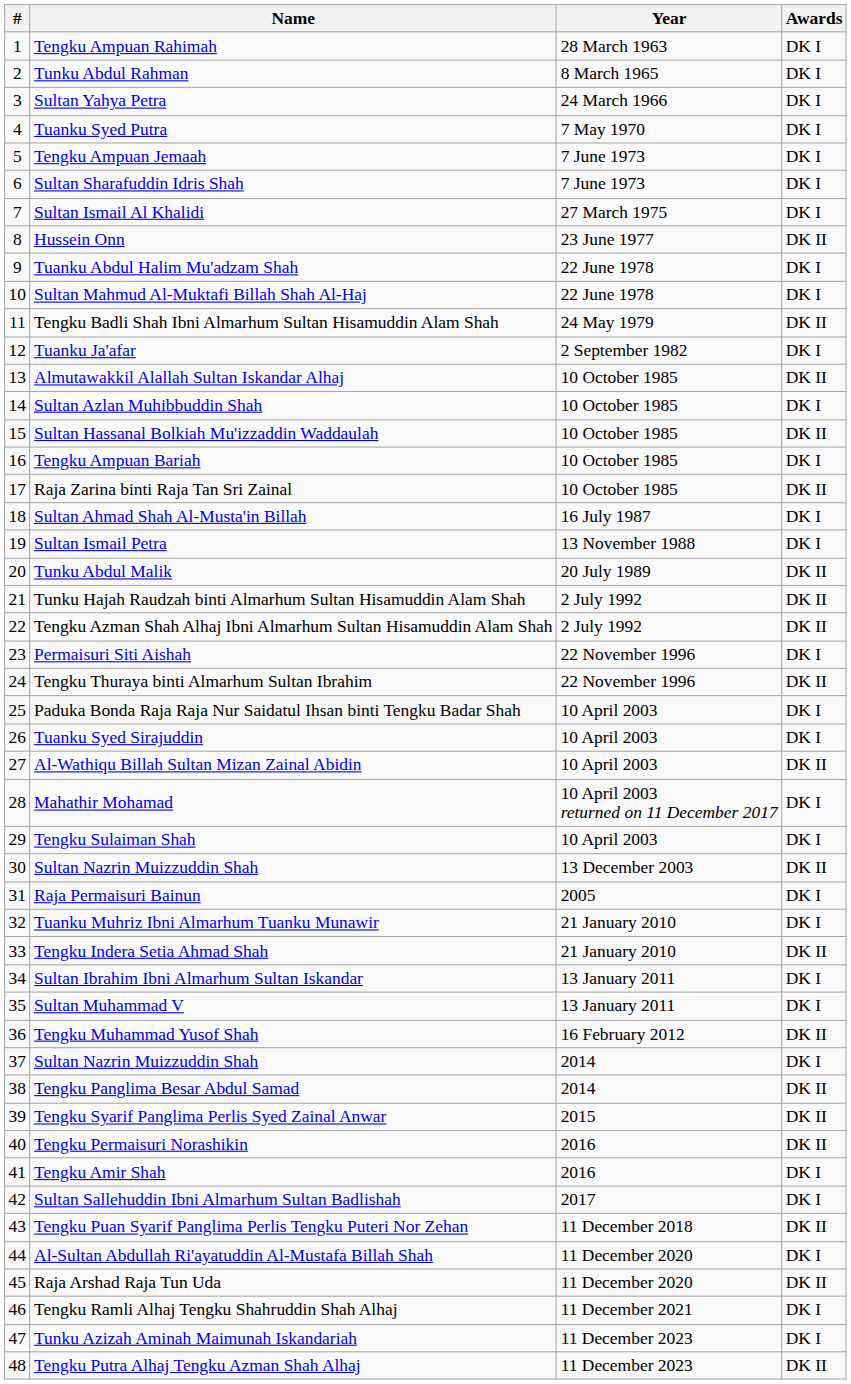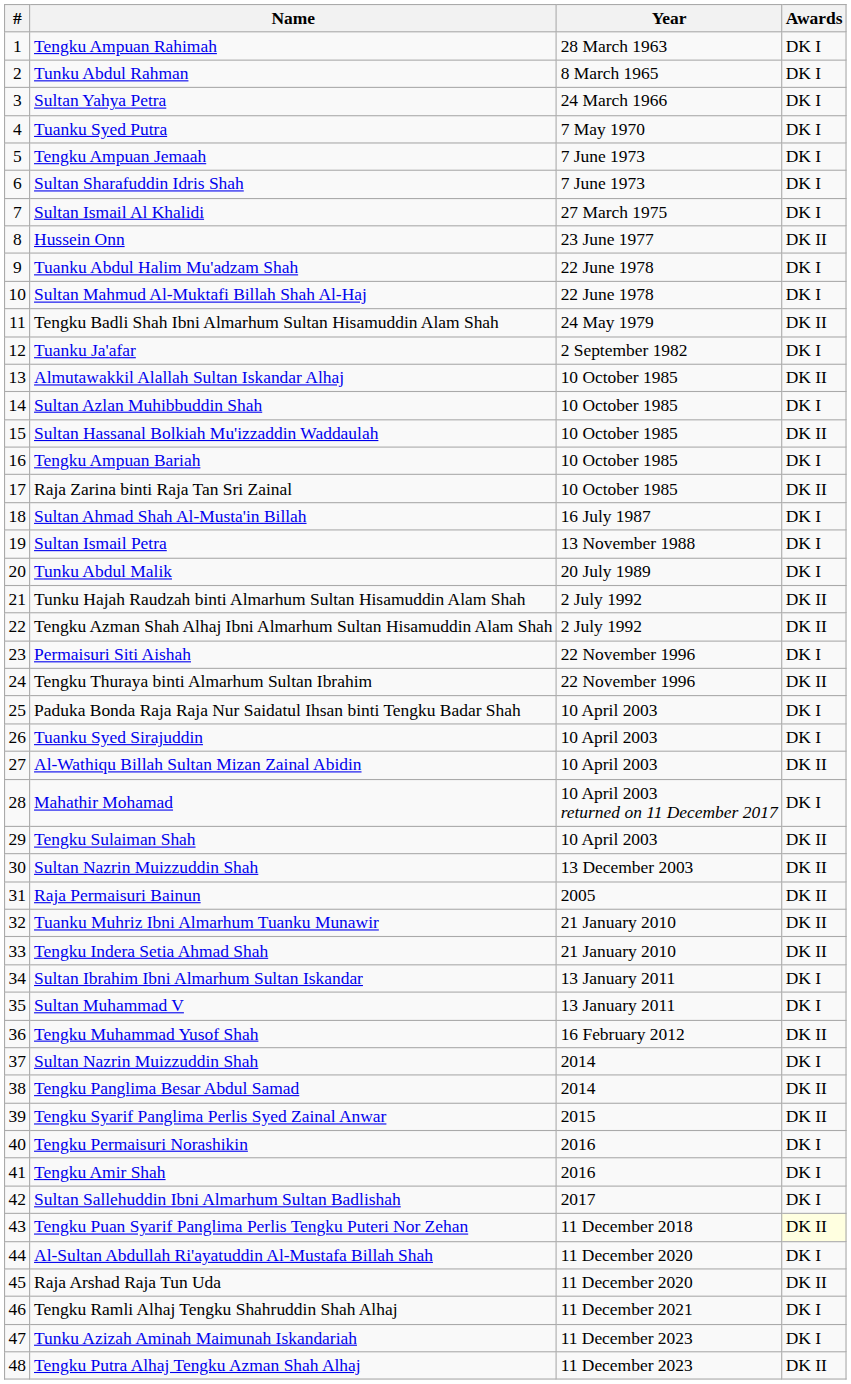 <table class="wikitable sortable">
 <tr>
 <th>#</th>
 <th>Name</th>
 <th>Year</th>
 <th>Awards</th>
 </tr>
 <tr>
 <td align=center>1</td>
 <td><a href='#'>Tengku Ampuan Rahimah</a></td>
 <td>28 March 1963</td>
 <td>DK I</td>
 </tr>
 <tr>
 <td align=center>2</td>
 <td><a href='#'>Tunku Abdul Rahman</a></td>
 <td>8 March 1965</td>
 <td>DK I</td>
 </tr>
 <tr>
 <td align=center>3</td>
 <td><a href='#'>Sultan Yahya Petra</a></td>
 <td>24 March 1966</td>
 <td>DK I</td>
 </tr>
 <tr>
 <td align=center>4</td>
 <td><a href='#'>Tuanku Syed Putra</a></td>
 <td>7 May 1970</td>
 <td>DK I</td>
 </tr>
 <tr>
 <td align=center>5</td>
 <td><a href='#'>Tengku Ampuan Jemaah</a></td>
 <td>7 June 1973</td>
 <td>DK I</td>
 </tr>
 <tr>
 <td align=center>6</td>
 <td><a href='#'>Sultan Sharafuddin Idris Shah</a></td>
 <td>7 June 1973</td>
 <td>DK I</td>
 </tr>
 <tr>
 <td align=center>7</td>
 <td><a href='#'>Sultan Ismail Al Khalidi</a></td>
 <td>27 March 1975</td>
 <td>DK I</td>
 </tr>
 <tr>
 <td align=center>8</td>
 <td><a href='#'>Hussein Onn</a></td>
 <td>23 June 1977</td>
 <td>DK II</td>
 </tr>
 <tr>
 <td align=center>9</td>
 <td><a href='#'>Tuanku Abdul Halim Mu'adzam Shah</a></td>
 <td>22 June 1978</td>
 <td>DK I</td>
 </tr>
 <tr>
 <td align=center>10</td>
 <td><a href='#'>Sultan Mahmud Al-Muktafi Billah Shah Al-Haj</a></td>
 <td>22 June 1978</td>
 <td>DK I</td>
 </tr>
 <tr>
 <td align=center>11</td>
 <td>Tengku Badli Shah Ibni Almarhum Sultan Hisamuddin Alam Shah</td>
 <td>24 May 1979</td>
 <td>DK II</td>
 </tr>
 <tr>
 <td align=center>12</td>
 <td><a href='#'>Tuanku Ja'afar</a></td>
 <td>2 September 1982</td>
 <td>DK I</td>
 </tr>
 <tr>
 <td align=center>13</td>
 <td><a href='#'>Almutawakkil Alallah Sultan Iskandar Alhaj</a></td>
 <td>10 October 1985</td>
 <td>DK II</td>
 </tr>
 <tr>
 <td align=center>14</td>
 <td><a href='#'>Sultan Azlan Muhibbuddin Shah</a></td>
 <td>10 October 1985</td>
 <td>DK I</td>
 </tr>
 <tr>
 <td align=center>15</td>
 <td><a href='#'>Sultan Hassanal Bolkiah Mu'izzaddin Waddaulah</a></td>
 <td>10 October 1985</td>
 <td>DK II</td>
 </tr>
 <tr>
 <td align=center>16</td>
 <td><a href='#'>Tengku Ampuan Bariah</a></td>
 <td>10 October 1985</td>
 <td>DK I</td>
 </tr>
 <tr>
 <td align=center>17</td>
 <td>Raja Zarina binti Raja Tan Sri Zainal</td>
 <td>10 October 1985</td>
 <td>DK II</td>
 </tr>
 <tr>
 <td align=center>18</td>
 <td><a href='#'>Sultan Ahmad Shah Al-Musta'in Billah</a></td>
 <td>16 July 1987</td>
 <td>DK I</td>
 </tr>
 <tr>
 <td align=center>19</td>
 <td><a href='#'>Sultan Ismail Petra</a></td>
 <td>13 November 1988</td>
 <td>DK I</td>
 </tr>
 <tr>
 <td align=center>20</td>
 <td><a href='#'>Tunku Abdul Malik</a></td>
 <td>20 July 1989</td>
-<td>DK II</td>
+<td>DK I</td>
 </tr>
 <tr>
 <td align=center>21</td>
 <td>Tunku Hajah Raudzah binti Almarhum Sultan Hisamuddin Alam Shah</td>
 <td>2 July 1992</td>
 <td>DK II</td>
 </tr>
 <tr>
 <td align=center>22</td>
 <td>Tengku Azman Shah Alhaj Ibni Almarhum Sultan Hisamuddin Alam Shah</td>
 <td>2 July 1992</td>
 <td>DK II</td>
 </tr>
 <tr>
 <td align=center>23</td>
 <td><a href='#'>Permaisuri Siti Aishah</a></td>
 <td>22 November 1996</td>
 <td>DK I</td>
 </tr>
 <tr>
 <td align=center>24</td>
 <td>Tengku Thuraya binti Almarhum Sultan Ibrahim</td>
 <td>22 November 1996</td>
 <td>DK II</td>
 </tr>
 <tr>
 <td align=center>25</td>
 <td>Paduka Bonda Raja Raja Nur Saidatul Ihsan binti Tengku Badar Shah</td>
 <td>10 April 2003</td>
 <td>DK I</td>
 </tr>
 <tr>
 <td align=center>26</td>
 <td><a href='#'>Tuanku Syed Sirajuddin</a></td>
 <td>10 April 2003</td>
 <td>DK I</td>
 </tr>
 <tr>
 <td align=center>27</td>
 <td><a href='#'>Al-Wathiqu Billah Sultan Mizan Zainal Abidin</a></td>
 <td>10 April 2003</td>
 <td>DK II</td>
 </tr>
 <tr>
 <td align=center>28</td>
 <td><a href='#'>Mahathir Mohamad</a></td>
 <td>10 April 2003 <br> <em>returned on 11 December 2017</em></td>
 <td>DK I</td>
 </tr>
 <tr>
 <td align=center>29</td>
 <td><a href='#'>Tengku Sulaiman Shah</a></td>
 <td>10 April 2003</td>
-<td>DK I</td>
+<td>DK II</td>
 </tr>
 <tr>
 <td align=center>30</td>
 <td><a href='#'>Sultan Nazrin Muizzuddin Shah</a></td>
 <td>13 December 2003</td>
 <td>DK II</td>
 </tr>
 <tr>
 <td align=center>31</td>
 <td><a href='#'>Raja Permaisuri Bainun</a></td>
 <td>2005</td>
-<td>DK I</td>
+<td>DK II</td>
 </tr>
 <tr>
 <td align=center>32</td>
 <td><a href='#'>Tuanku Muhriz Ibni Almarhum Tuanku Munawir</a></td>
 <td>21 January 2010</td>
-<td>DK I</td>
+<td>DK II</td>
 </tr>
 <tr>
 <td align=center>33</td>
 <td><a href='#'>Tengku Indera Setia Ahmad Shah</a></td>
 <td>21 January 2010</td>
 <td>DK II</td>
 </tr>
 <tr>
 <td align=center>34</td>
 <td><a href='#'>Sultan Ibrahim Ibni Almarhum Sultan Iskandar</a></td>
 <td>13 January 2011</td>
 <td>DK I</td>
 </tr>
 <tr>
 <td align=center>35</td>
 <td><a href='#'>Sultan Muhammad V</a></td>
 <td>13 January 2011</td>
 <td>DK I</td>
 </tr>
 <tr>
 <td align=center>36</td>
 <td><a href='#'>Tengku Muhammad Yusof Shah</a></td>
 <td>16 February 2012</td>
 <td>DK II</td>
 </tr>
 <tr>
 <td align=center>37</td>
 <td><a href='#'>Sultan Nazrin Muizzuddin Shah</a></td>
 <td>2014</td>
 <td>DK I</td>
 </tr>
 <tr>
 <td align=center>38</td>
 <td><a href='#'>Tengku Panglima Besar Abdul Samad</a></td>
 <td>2014</td>
 <td>DK II</td>
 </tr>
 <tr>
 <td align=center>39</td>
 <td><a href='#'>Tengku Syarif Panglima Perlis Syed Zainal Anwar</a></td>
 <td>2015</td>
 <td>DK II</td>
 </tr>
 <tr>
 <td align=center>40</td>
 <td><a href='#'>Tengku Permaisuri Norashikin</a></td>
 <td>2016</td>
-<td>DK II</td>
+<td>DK I</td>
 </tr>
 <tr>
 <td align=center>41</td>
 <td><a href='#'>Tengku Amir Shah</a></td>
 <td>2016</td>
 <td>DK I</td>
 </tr>
 <tr>
 <td align=center>42</td>
 <td><a href='#'>Sultan Sallehuddin Ibni Almarhum Sultan Badlishah</a></td>
 <td>2017</td>
 <td>DK I</td>
 </tr>
 <tr>
 <td align=center>43</td>
 <td><a href='#'>Tengku Puan Syarif Panglima Perlis Tengku Puteri Nor Zehan</a></td>
 <td>11 December 2018</td>
-<td>DK II</td>
+<td style="background: lightyellow;">DK II</td>
 </tr>
 <tr>
 <td align=center>44</td>
 <td><a href='#'>Al-Sultan Abdullah Ri'ayatuddin Al-Mustafa Billah Shah</a></td>
 <td>11 December 2020</td>
 <td>DK I</td>
 </tr>
 <tr>
 <td align=center>45</td>
 <td>Raja Arshad Raja Tun Uda</td>
 <td>11 December 2020</td>
 <td>DK II</td>
 </tr>
 <tr>
 <td align=center>46</td>
 <td>Tengku Ramli Alhaj Tengku Shahruddin Shah Alhaj</td>
 <td>11 December 2021</td>
 <td>DK I</td>
 </tr>
 <tr>
 <td align=center>47</td>
 <td><a href='#'>Tunku Azizah Aminah Maimunah Iskandariah</a></td>
 <td>11 December 2023</td>
 <td>DK I</td>
 </tr>
 <tr>
 <td align=center>48</td>
 <td><a href='#'>Tengku Putra Alhaj Tengku Azman Shah Alhaj</a></td>
 <td>11 December 2023</td>
 <td>DK II</td>
 </tr>
 </table>
